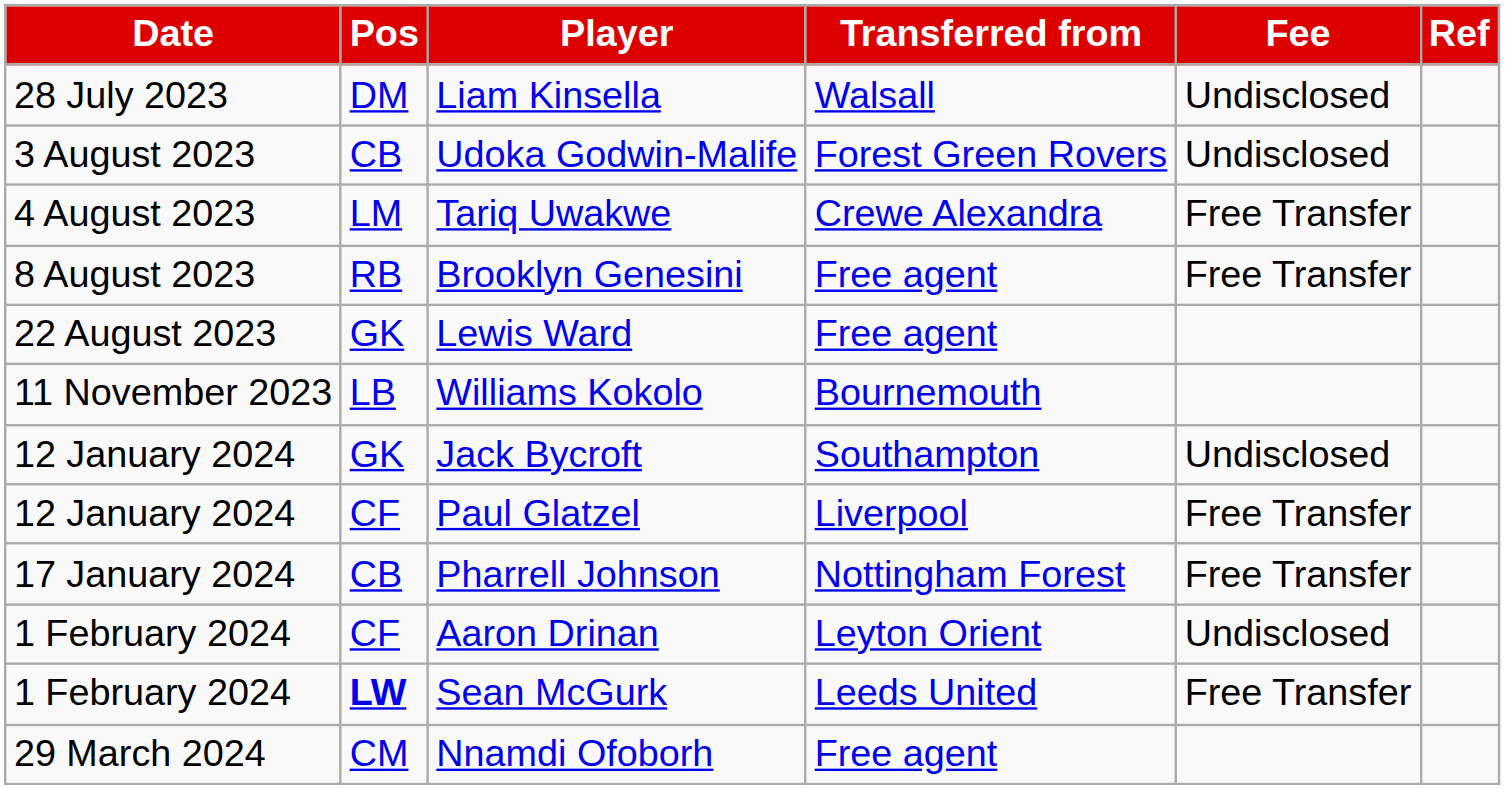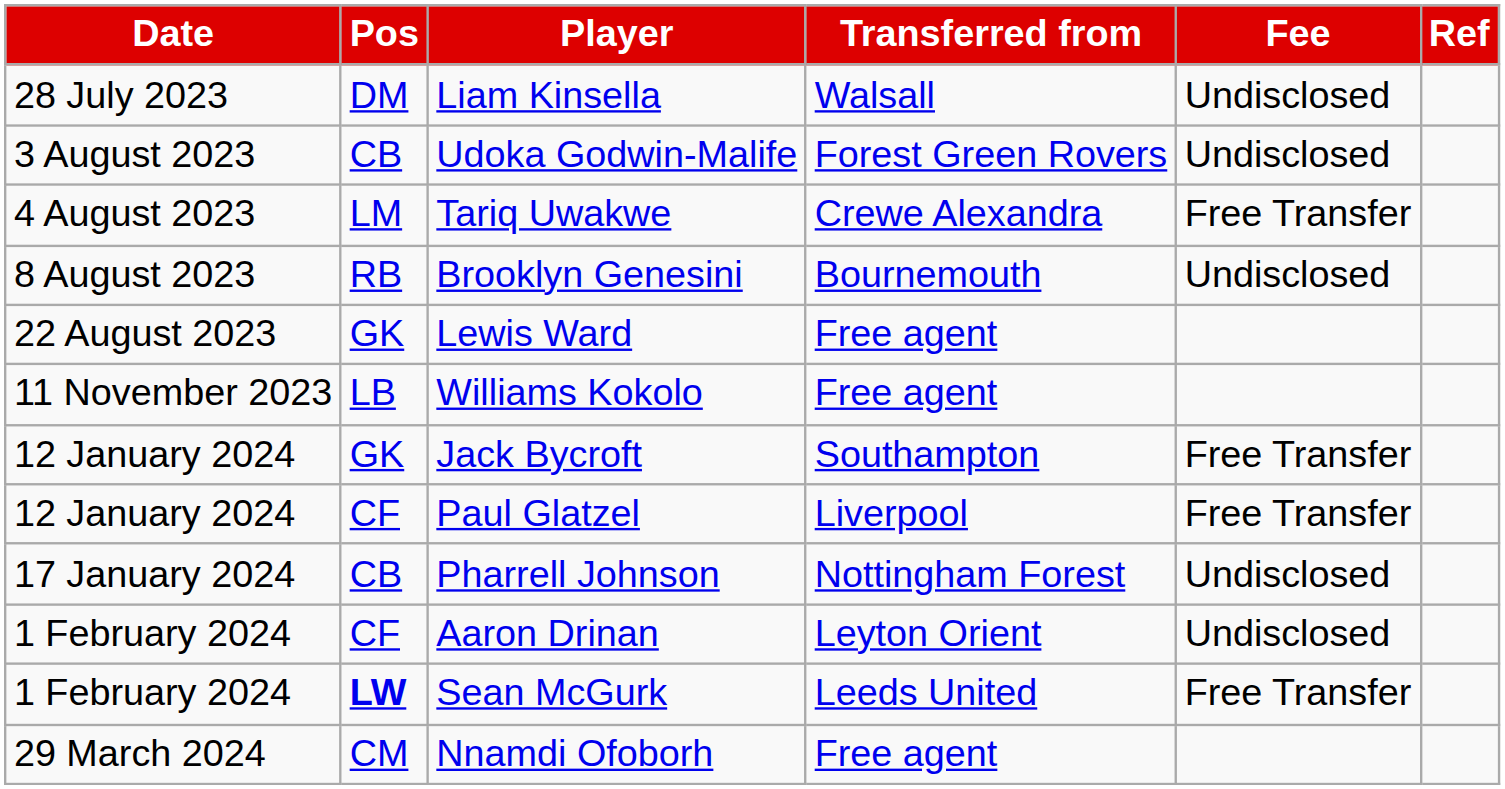 <table class="wikitable plainrowheaders sortable">
 <tr>
 <th style="background:#DD0000; color:#FFFFFF;">Date</th>
 <th style="background:#DD0000; color:#FFFFFF;">Pos</th>
 <th style="background:#DD0000; color:#FFFFFF;">Player</th>
 <th style="background:#DD0000; color:#FFFFFF;">Transferred from</th>
 <th style="background:#DD0000; color:#FFFFFF;">Fee</th>
 <th style="background:#DD0000; color:#FFFFFF;">Ref</th>
 </tr>
 <tr>
 <td>28 July 2023</td>
 <td><a href='#'>DM</a></td>
 <td> <a href='#'>Liam Kinsella</a></td>
 <td> <a href='#'>Walsall</a></td>
 <td>Undisclosed</td>
 <td></td>
 </tr>
 <tr>
 <td>3 August 2023</td>
 <td><a href='#'>CB</a></td>
 <td> <a href='#'>Udoka Godwin-Malife</a></td>
 <td> <a href='#'>Forest Green Rovers</a></td>
 <td>Undisclosed</td>
 <td></td>
 </tr>
 <tr>
 <td>4 August 2023</td>
 <td><a href='#'>LM</a></td>
 <td> <a href='#'>Tariq Uwakwe</a></td>
 <td> <a href='#'>Crewe Alexandra</a></td>
 <td>Free Transfer</td>
 <td></td>
 </tr>
 <tr>
 <td>8 August 2023</td>
 <td><a href='#'>RB</a></td>
 <td> <a href='#'>Brooklyn Genesini</a></td>
-<td> <a href='#'>Free agent</a></td>
-<td>Free Transfer</td>
+<td> <a href='#'>Bournemouth</a></td>
+<td>Undisclosed</td>
 <td></td>
 </tr>
 <tr>
 <td>22 August 2023</td>
 <td><a href='#'>GK</a></td>
 <td> <a href='#'>Lewis Ward</a></td>
 <td> <a href='#'>Free agent</a></td>
 <td></td>
 <td></td>
 </tr>
 <tr>
 <td>11 November 2023</td>
 <td><a href='#'>LB</a></td>
 <td> <a href='#'>Williams Kokolo</a></td>
-<td> <a href='#'>Bournemouth</a></td>
+<td> <a href='#'>Free agent</a></td>
 <td></td>
 <td></td>
 </tr>
 <tr>
 <td>12 January 2024</td>
 <td><a href='#'>GK</a></td>
 <td> <a href='#'>Jack Bycroft</a></td>
 <td> <a href='#'>Southampton</a></td>
-<td>Undisclosed</td>
+<td>Free Transfer</td>
 <td></td>
 </tr>
 <tr>
 <td>12 January 2024</td>
 <td><a href='#'>CF</a></td>
 <td> <a href='#'>Paul Glatzel</a></td>
 <td> <a href='#'>Liverpool</a></td>
 <td>Free Transfer</td>
 <td></td>
 </tr>
 <tr>
 <td>17 January 2024</td>
 <td><a href='#'>CB</a></td>
 <td> <a href='#'>Pharrell Johnson</a></td>
 <td> <a href='#'>Nottingham Forest</a></td>
-<td>Free Transfer</td>
+<td>Undisclosed</td>
 <td></td>
 </tr>
 <tr>
 <td>1 February 2024</td>
 <td><a href='#'>CF</a></td>
 <td> <a href='#'>Aaron Drinan</a></td>
 <td> <a href='#'>Leyton Orient</a></td>
 <td>Undisclosed</td>
 <td></td>
 </tr>
 <tr>
 <td>1 February 2024</td>
 <td><strong><a href='#'>LW</a></strong></td>
 <td> <a href='#'>Sean McGurk</a></td>
 <td> <a href='#'>Leeds United</a></td>
 <td>Free Transfer</td>
 <td></td>
 </tr>
 <tr>
 <td>29 March 2024</td>
 <td><a href='#'>CM</a></td>
 <td> <a href='#'>Nnamdi Ofoborh</a></td>
 <td> <a href='#'>Free agent</a></td>
 <td></td>
 <td></td>
 </tr>
 </table>
